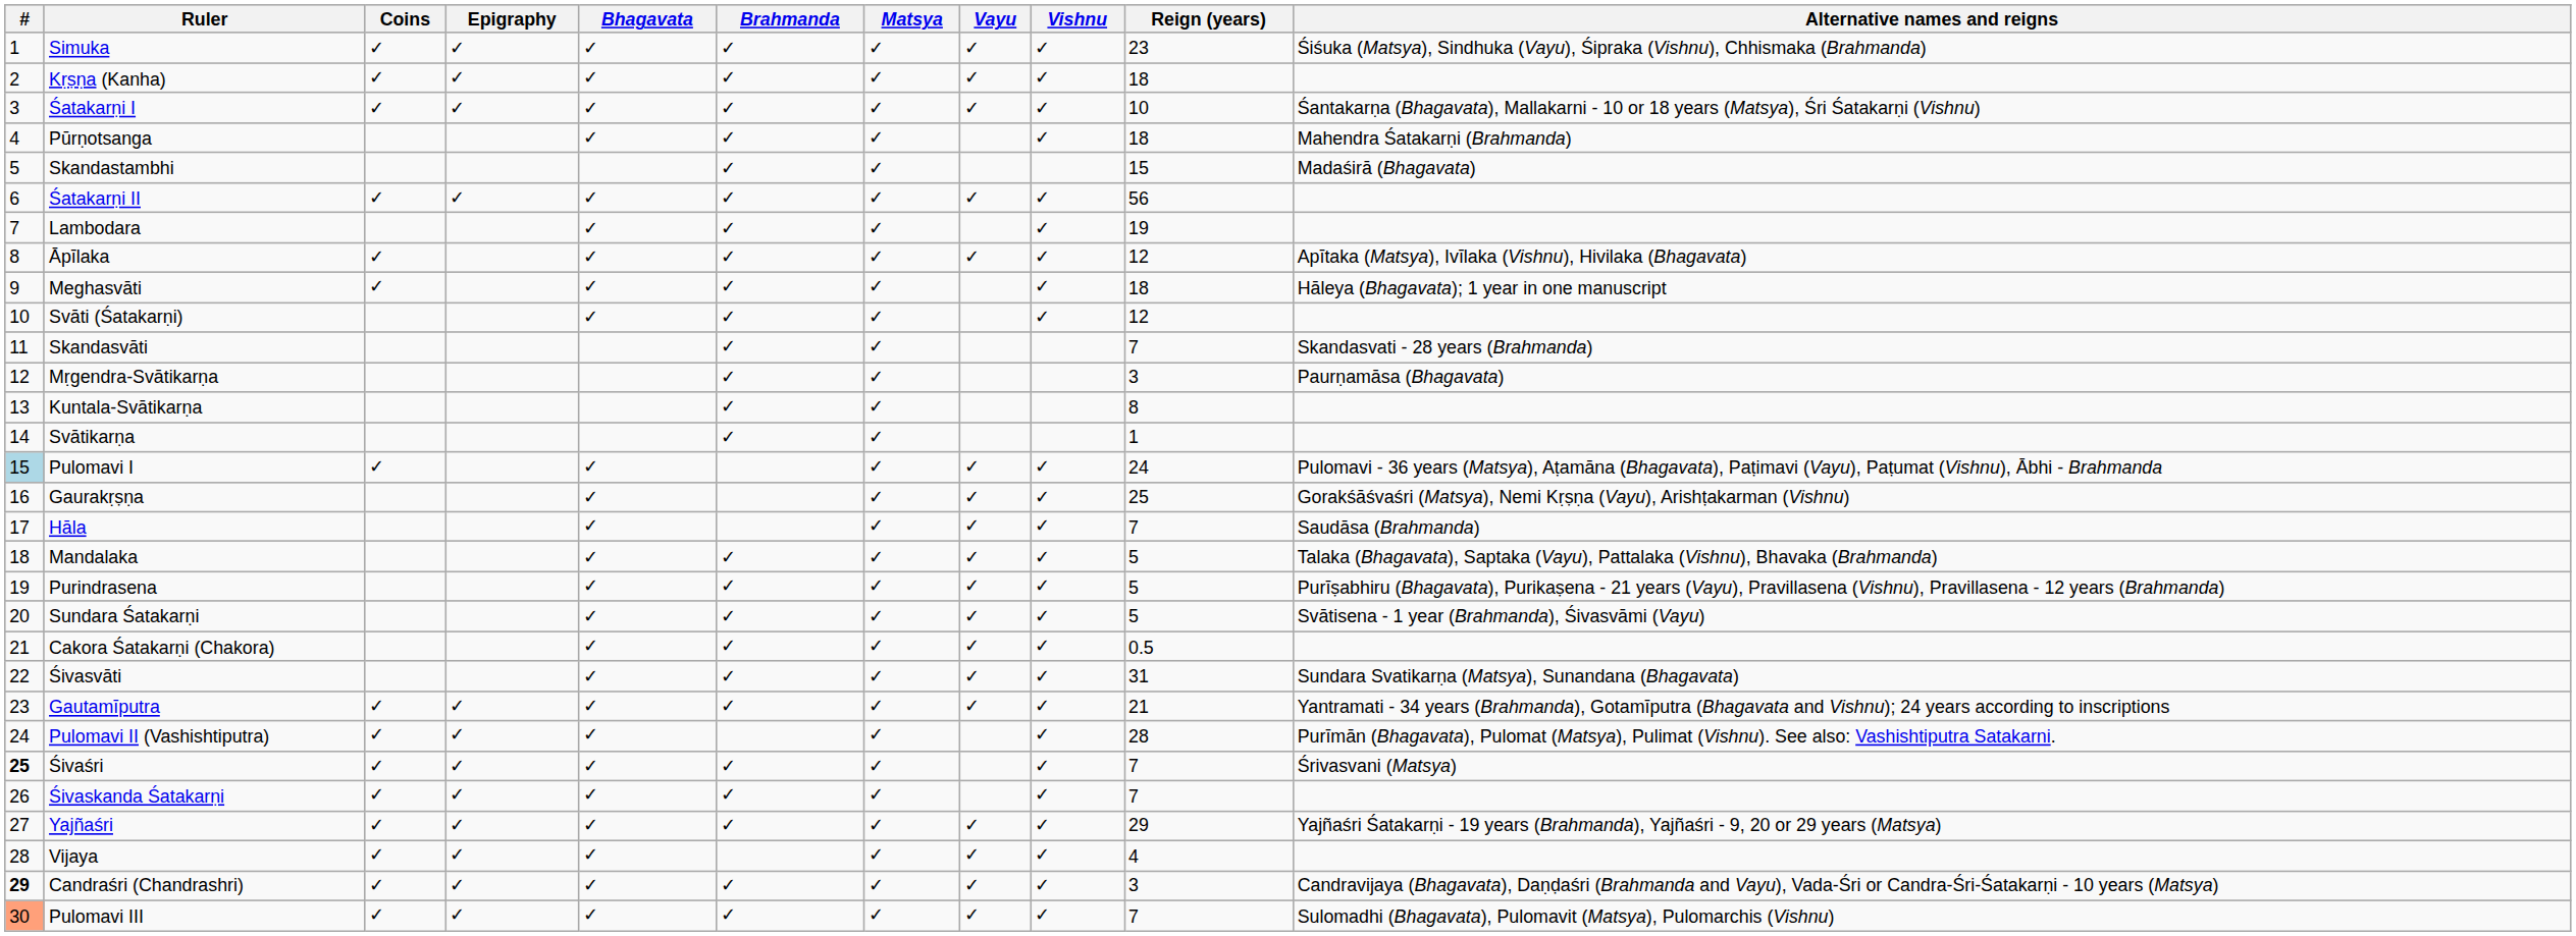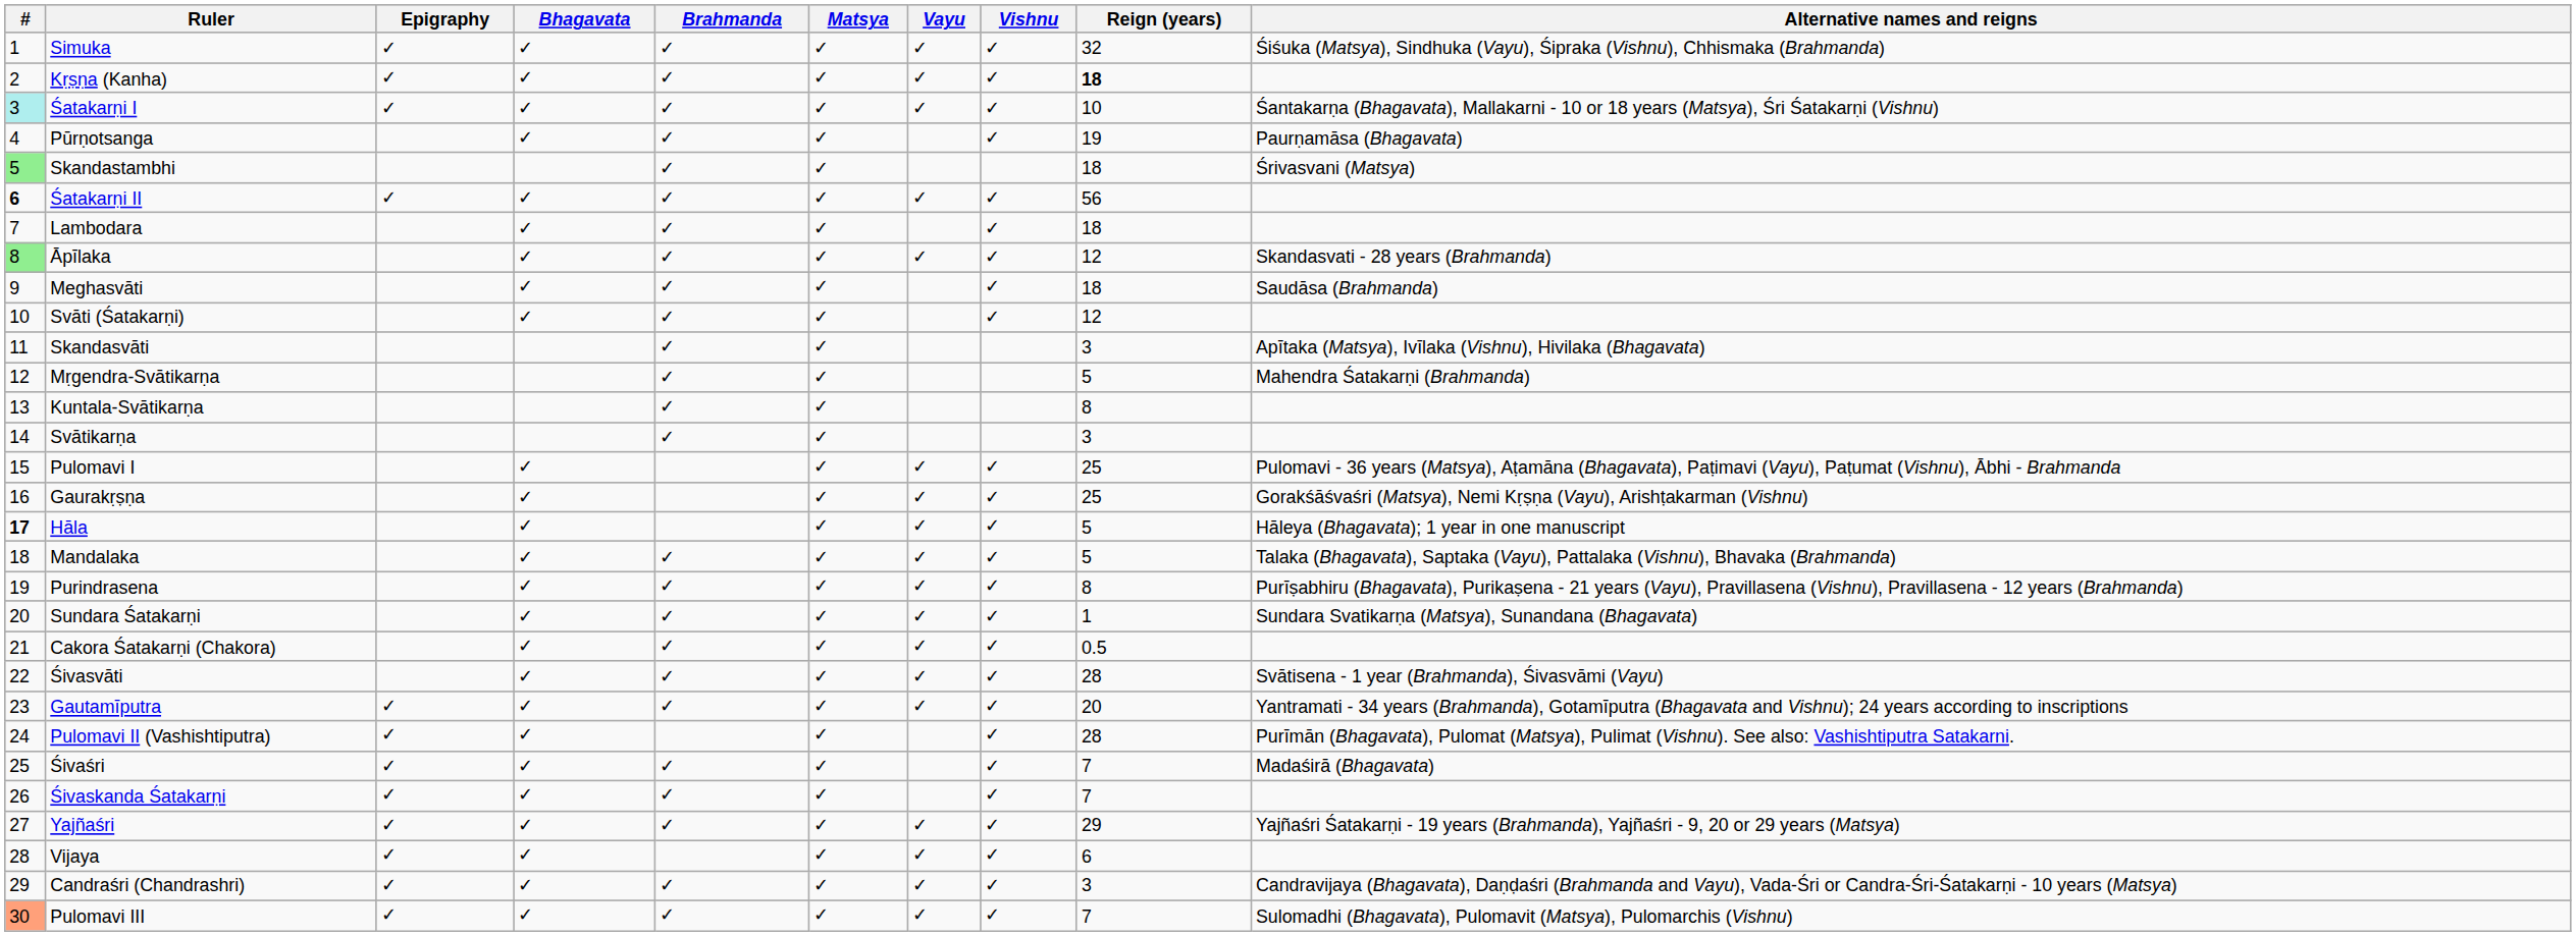 <table class="wikitable sortable" style="font-size: 70%; width: 100%;">
 <tr>
 <th>#</th>
 <th>Ruler</th>
-<th>Coins</th>
 <th>Epigraphy</th>
 <th><em><a href='#'>Bhagavata</a></em></th>
 <th><em><a href='#'>Brahmanda</a></em></th>
 <th><em><a href='#'>Matsya</a></em></th>
 <th><em><a href='#'>Vayu</a></em></th>
 <th><em><a href='#'>Vishnu</a></em></th>
 <th>Reign (years)</th>
 <th>Alternative names and reigns</th>
 </tr>
 <tr>
 <td>1</td>
 <td><a href='#'>Simuka</a></td>
 <td>✓</td>
 <td>✓</td>
 <td>✓</td>
 <td>✓</td>
 <td>✓</td>
 <td>✓</td>
-<td>✓</td>
-<td>23</td>
+<td>32</td>
 <td>Śiśuka (<em>Matsya</em>), Sindhuka (<em>Vayu</em>), Śipraka (<em>Vishnu</em>), Chhismaka (<em>Brahmanda</em>)</td>
 </tr>
 <tr>
 <td>2</td>
 <td><a href='#'>Kṛṣṇa</a> (Kanha)</td>
 <td>✓</td>
 <td>✓</td>
 <td>✓</td>
 <td>✓</td>
 <td>✓</td>
 <td>✓</td>
-<td>✓</td>
-<td>18</td>
+<td><strong>18</strong></td>
 <td></td>
 </tr>
 <tr>
-<td>3</td>
+<td style="background: paleturquoise;">3</td>
 <td><a href='#'>Śatakarṇi I</a></td>
-<td>✓</td>
 <td>✓</td>
 <td>✓</td>
 <td>✓</td>
 <td>✓</td>
 <td>✓</td>
 <td>✓</td>
 <td>10</td>
 <td>Śantakarṇa (<em>Bhagavata</em>), Mallakarni - 10 or 18 years (<em>Matsya</em>), Śri Śatakarṇi (<em>Vishnu</em>)</td>
 </tr>
 <tr>
 <td>4</td>
 <td>Pūrṇotsanga</td>
 <td></td>
-<td></td>
 <td>✓</td>
 <td>✓</td>
 <td>✓</td>
 <td></td>
 <td>✓</td>
-<td>18</td>
-<td>Mahendra Śatakarṇi (<em>Brahmanda</em>)</td>
+<td>19</td>
+<td>Paurṇamāsa (<em>Bhagavata</em>)</td>
 </tr>
 <tr>
-<td>5</td>
+<td style="background: lightgreen;">5</td>
 <td>Skandastambhi</td>
-<td></td>
 <td></td>
 <td></td>
 <td>✓</td>
 <td>✓</td>
 <td></td>
 <td></td>
-<td>15</td>
-<td>Madaśirā (<em>Bhagavata</em>)</td>
+<td>18</td>
+<td>Śrivasvani (<em>Matsya</em>)</td>
 </tr>
 <tr>
-<td>6</td>
+<td><strong>6</strong></td>
 <td><a href='#'>Śatakarṇi II</a></td>
-<td>✓</td>
 <td>✓</td>
 <td>✓</td>
 <td>✓</td>
 <td>✓</td>
 <td>✓</td>
 <td>✓</td>
 <td>56</td>
 <td></td>
 </tr>
 <tr>
 <td>7</td>
 <td>Lambodara</td>
 <td></td>
-<td></td>
 <td>✓</td>
 <td>✓</td>
 <td>✓</td>
 <td></td>
 <td>✓</td>
-<td>19</td>
+<td>18</td>
 <td></td>
 </tr>
 <tr>
-<td>8</td>
+<td style="background: lightgreen;">8</td>
 <td>Āpīlaka</td>
-<td>✓</td>
 <td></td>
 <td>✓</td>
 <td>✓</td>
 <td>✓</td>
 <td>✓</td>
 <td>✓</td>
 <td>12</td>
-<td>Apītaka (<em>Matsya</em>), Ivīlaka (<em>Vishnu</em>), Hivilaka (<em>Bhagavata</em>)</td>
+<td>Skandasvati - 28 years (<em>Brahmanda</em>)</td>
 </tr>
 <tr>
 <td>9</td>
 <td>Meghasvāti</td>
-<td>✓</td>
 <td></td>
 <td>✓</td>
 <td>✓</td>
 <td>✓</td>
 <td></td>
 <td>✓</td>
 <td>18</td>
-<td>Hāleya (<em>Bhagavata</em>); 1 year in one manuscript</td>
+<td>Saudāsa (<em>Brahmanda</em>)</td>
 </tr>
 <tr>
 <td>10</td>
 <td>Svāti (Śatakarṇi)</td>
-<td></td>
 <td></td>
 <td>✓</td>
 <td>✓</td>
 <td>✓</td>
 <td></td>
 <td>✓</td>
 <td>12</td>
 <td></td>
 </tr>
 <tr>
 <td>11</td>
 <td>Skandasvāti</td>
 <td></td>
 <td></td>
-<td></td>
 <td>✓</td>
 <td>✓</td>
 <td></td>
 <td></td>
-<td>7</td>
-<td>Skandasvati - 28 years (<em>Brahmanda</em>)</td>
+<td>3</td>
+<td>Apītaka (<em>Matsya</em>), Ivīlaka (<em>Vishnu</em>), Hivilaka (<em>Bhagavata</em>)</td>
 </tr>
 <tr>
 <td>12</td>
 <td>Mṛgendra-Svātikarṇa</td>
 <td></td>
 <td></td>
-<td></td>
 <td>✓</td>
 <td>✓</td>
 <td></td>
 <td></td>
-<td>3</td>
-<td>Paurṇamāsa (<em>Bhagavata</em>)</td>
+<td>5</td>
+<td>Mahendra Śatakarṇi (<em>Brahmanda</em>)</td>
 </tr>
 <tr>
 <td>13</td>
 <td>Kuntala-Svātikarṇa</td>
-<td></td>
 <td></td>
 <td></td>
 <td>✓</td>
 <td>✓</td>
 <td></td>
 <td></td>
 <td>8</td>
 <td></td>
 </tr>
 <tr>
 <td>14</td>
 <td>Svātikarṇa</td>
 <td></td>
 <td></td>
-<td></td>
 <td>✓</td>
 <td>✓</td>
 <td></td>
 <td></td>
-<td>1</td>
+<td>3</td>
 <td></td>
 </tr>
 <tr>
-<td style="background: lightblue;">15</td>
+<td>15</td>
 <td>Pulomavi I</td>
-<td>✓</td>
 <td></td>
 <td>✓</td>
 <td></td>
 <td>✓</td>
 <td>✓</td>
 <td>✓</td>
-<td>24</td>
+<td>25</td>
 <td>Pulomavi - 36 years (<em>Matsya</em>), Aṭamāna (<em>Bhagavata</em>), Paṭimavi (<em>Vayu</em>), Paṭumat (<em>Vishnu</em>), Ābhi - <em>Brahmanda</em></td>
 </tr>
 <tr>
 <td>16</td>
 <td>Gaurakṛṣṇa</td>
-<td></td>
 <td></td>
 <td>✓</td>
 <td></td>
 <td>✓</td>
 <td>✓</td>
 <td>✓</td>
 <td>25</td>
 <td>Gorakśāśvaśri (<em>Matsya</em>), Nemi Kṛṣṇa (<em>Vayu</em>), Arishṭakarman (<em>Vishnu</em>)</td>
 </tr>
 <tr>
-<td>17</td>
+<td><strong>17</strong></td>
 <td><a href='#'>Hāla</a></td>
-<td></td>
 <td></td>
 <td>✓</td>
 <td></td>
 <td>✓</td>
 <td>✓</td>
 <td>✓</td>
-<td>7</td>
-<td>Saudāsa (<em>Brahmanda</em>)</td>
+<td>5</td>
+<td>Hāleya (<em>Bhagavata</em>); 1 year in one manuscript</td>
 </tr>
 <tr>
 <td>18</td>
 <td>Mandalaka</td>
-<td></td>
 <td></td>
 <td>✓</td>
 <td>✓</td>
 <td>✓</td>
 <td>✓</td>
 <td>✓</td>
 <td>5</td>
 <td>Talaka (<em>Bhagavata</em>), Saptaka (<em>Vayu</em>), Pattalaka (<em>Vishnu</em>), Bhavaka (<em>Brahmanda</em>)</td>
 </tr>
 <tr>
 <td>19</td>
 <td>Purindrasena</td>
 <td></td>
+<td>✓</td>
+<td>✓</td>
+<td>✓</td>
+<td>✓</td>
+<td>✓</td>
+<td>8</td>
+<td>Purīṣabhiru (<em>Bhagavata</em>), Purikaṣena - 21 years (<em>Vayu</em>), Pravillasena (<em>Vishnu</em>), Pravillasena - 12 years (<em>Brahmanda</em>)</td>
+</tr>
+<tr>
+<td>20</td>
+<td>Sundara Śatakarṇi</td>
 <td></td>
 <td>✓</td>
 <td>✓</td>
 <td>✓</td>
 <td>✓</td>
 <td>✓</td>
-<td>5</td>
-<td>Purīṣabhiru (<em>Bhagavata</em>), Purikaṣena - 21 years (<em>Vayu</em>), Pravillasena (<em>Vishnu</em>), Pravillasena - 12 years (<em>Brahmanda</em>)</td>
-</tr>
-<tr>
-<td>20</td>
-<td>Sundara Śatakarṇi</td>
-<td></td>
-<td></td>
-<td>✓</td>
-<td>✓</td>
-<td>✓</td>
-<td>✓</td>
-<td>✓</td>
-<td>5</td>
-<td>Svātisena - 1 year (<em>Brahmanda</em>), Śivasvāmi (<em>Vayu</em>)</td>
+<td>1</td>
+<td>Sundara Svatikarṇa (<em>Matsya</em>), Sunandana (<em>Bhagavata</em>)</td>
 </tr>
 <tr>
 <td>21</td>
 <td>Cakora Śatakarṇi (Chakora)</td>
-<td></td>
 <td></td>
 <td>✓</td>
 <td>✓</td>
 <td>✓</td>
 <td>✓</td>
 <td>✓</td>
 <td>0.5</td>
 <td></td>
 </tr>
 <tr>
 <td>22</td>
 <td>Śivasvāti</td>
 <td></td>
-<td></td>
 <td>✓</td>
 <td>✓</td>
 <td>✓</td>
 <td>✓</td>
 <td>✓</td>
-<td>31</td>
-<td>Sundara Svatikarṇa (<em>Matsya</em>), Sunandana (<em>Bhagavata</em>)</td>
+<td>28</td>
+<td>Svātisena - 1 year (<em>Brahmanda</em>), Śivasvāmi (<em>Vayu</em>)</td>
 </tr>
 <tr>
 <td>23</td>
 <td><a href='#'>Gautamīputra</a></td>
 <td>✓</td>
 <td>✓</td>
 <td>✓</td>
 <td>✓</td>
 <td>✓</td>
 <td>✓</td>
-<td>✓</td>
-<td>21</td>
+<td>20</td>
 <td>Yantramati - 34 years (<em>Brahmanda</em>), Gotamīputra (<em>Bhagavata</em> and <em>Vishnu</em>); 24 years according to inscriptions</td>
 </tr>
 <tr>
 <td>24</td>
 <td><a href='#'>Pulomavi II</a> (Vashishtiputra)</td>
-<td>✓</td>
 <td>✓</td>
 <td>✓</td>
 <td></td>
 <td>✓</td>
 <td></td>
 <td>✓</td>
 <td>28</td>
 <td>Purīmān (<em>Bhagavata</em>), Pulomat (<em>Matsya</em>), Pulimat (<em>Vishnu</em>). See also: <a href='#'>Vashishtiputra Satakarni</a>.</td>
 </tr>
 <tr>
-<td><strong>25</strong></td>
+<td>25</td>
 <td>Śivaśri</td>
-<td>✓</td>
 <td>✓</td>
 <td>✓</td>
 <td>✓</td>
 <td>✓</td>
 <td></td>
 <td>✓</td>
 <td>7</td>
-<td>Śrivasvani (<em>Matsya</em>)</td>
+<td>Madaśirā (<em>Bhagavata</em>)</td>
 </tr>
 <tr>
 <td>26</td>
 <td><a href='#'>Śivaskanda Śatakarṇi</a></td>
-<td>✓</td>
 <td>✓</td>
 <td>✓</td>
 <td>✓</td>
 <td>✓</td>
 <td></td>
 <td>✓</td>
 <td>7</td>
 <td></td>
 </tr>
 <tr>
 <td>27</td>
 <td><a href='#'>Yajñaśri</a></td>
 <td>✓</td>
 <td>✓</td>
 <td>✓</td>
 <td>✓</td>
 <td>✓</td>
 <td>✓</td>
-<td>✓</td>
 <td>29</td>
 <td>Yajñaśri Śatakarṇi - 19 years (<em>Brahmanda</em>), Yajñaśri - 9, 20 or 29 years (<em>Matsya</em>)</td>
 </tr>
 <tr>
 <td>28</td>
 <td>Vijaya</td>
 <td>✓</td>
 <td>✓</td>
-<td>✓</td>
 <td></td>
 <td>✓</td>
 <td>✓</td>
 <td>✓</td>
-<td>4</td>
+<td>6</td>
 <td></td>
 </tr>
 <tr>
-<td><strong>29</strong></td>
+<td>29</td>
 <td>Candraśri (Chandrashri)</td>
-<td>✓</td>
 <td>✓</td>
 <td>✓</td>
 <td>✓</td>
 <td>✓</td>
 <td>✓</td>
 <td>✓</td>
 <td>3</td>
 <td>Candravijaya (<em>Bhagavata</em>), Daṇḍaśri (<em>Brahmanda</em> and <em>Vayu</em>), Vada-Śri or Candra-Śri-Śatakarṇi - 10 years (<em>Matsya</em>)</td>
 </tr>
 <tr>
 <td style="background: lightsalmon;">30</td>
 <td>Pulomavi III</td>
 <td>✓</td>
 <td>✓</td>
 <td>✓</td>
 <td>✓</td>
 <td>✓</td>
 <td>✓</td>
-<td>✓</td>
 <td>7</td>
 <td>Sulomadhi (<em>Bhagavata</em>), Pulomavit (<em>Matsya</em>), Pulomarchis (<em>Vishnu</em>)</td>
 </tr>
 </table>
